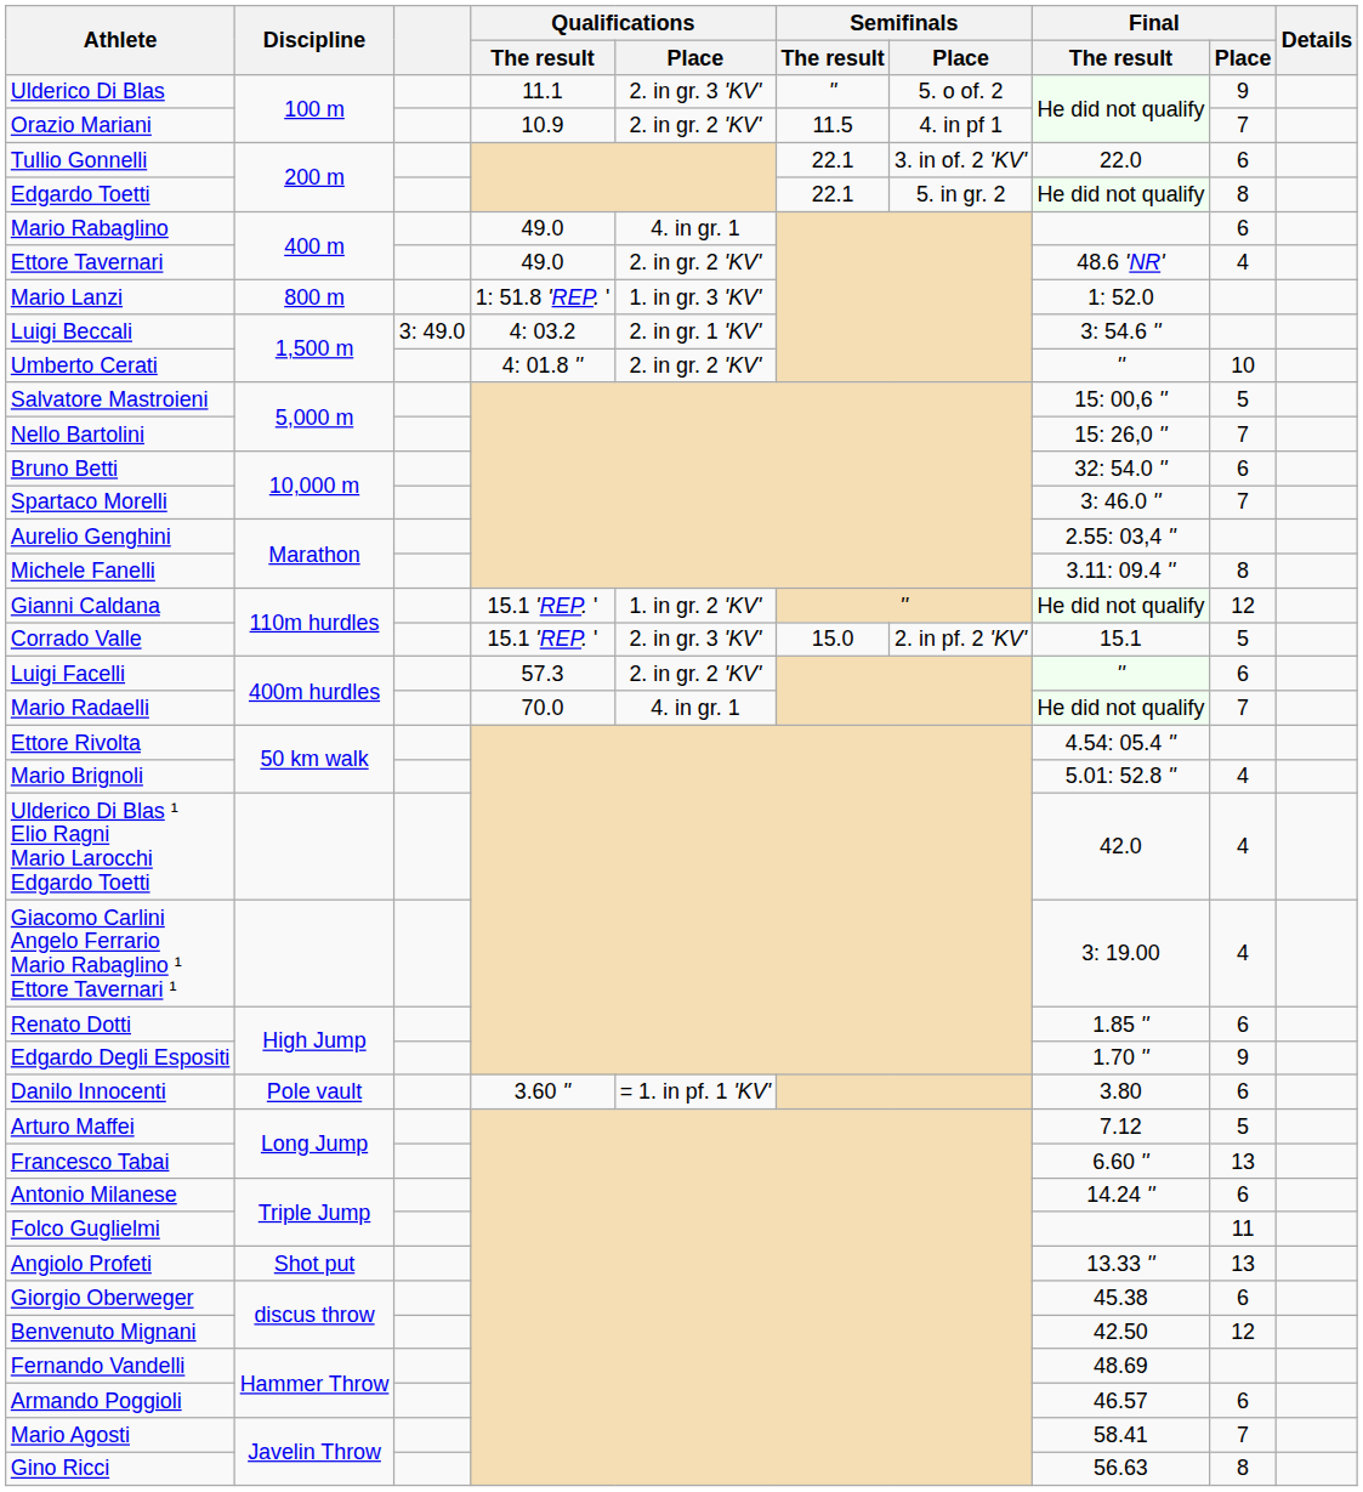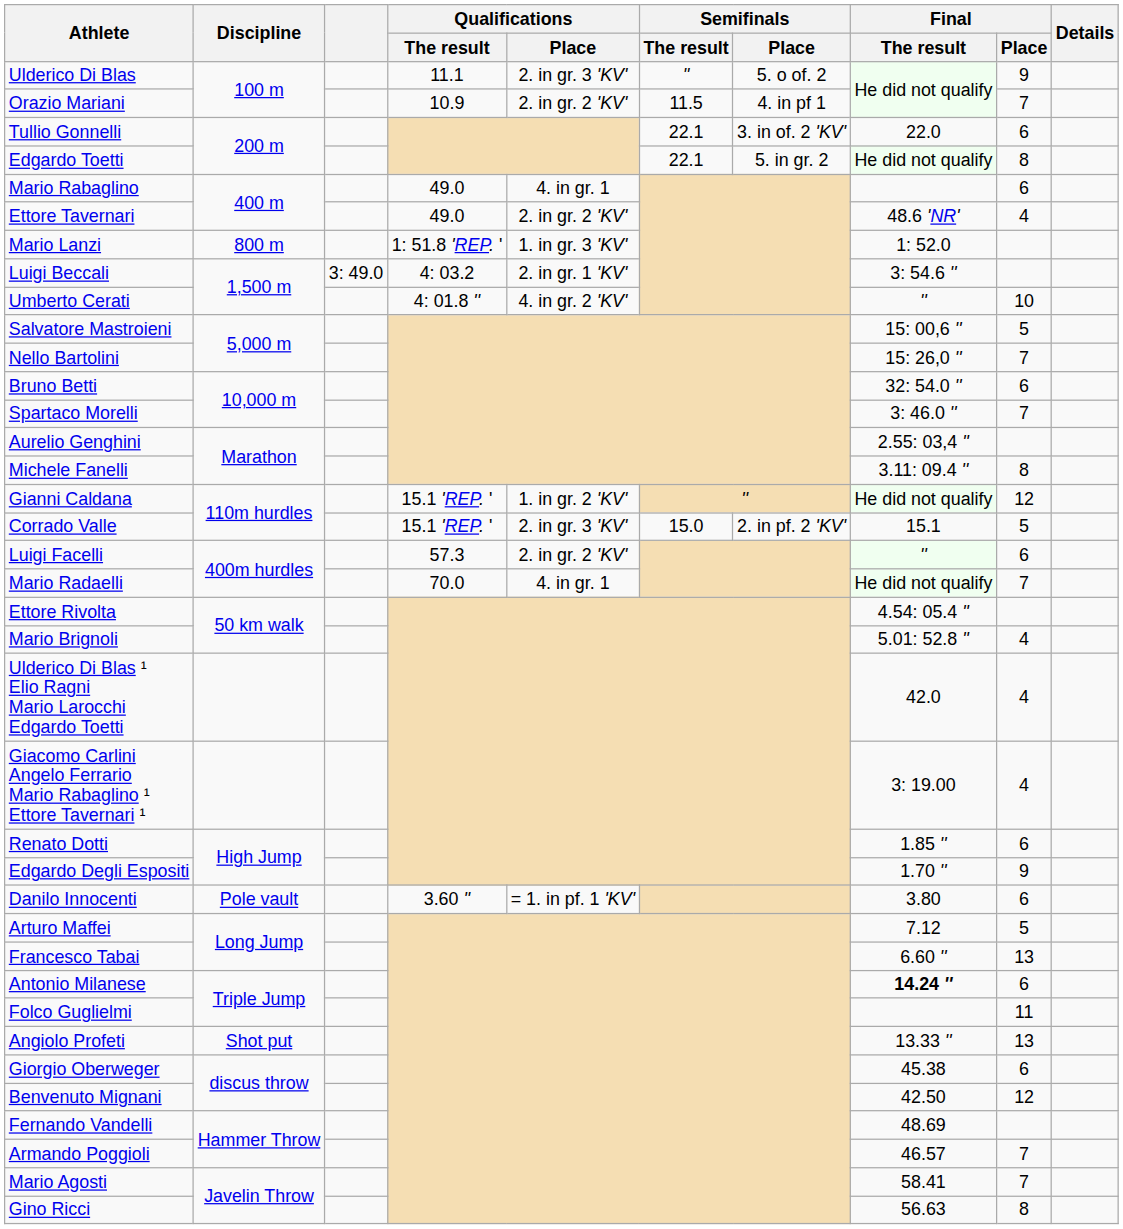 <table class=wikitable style="text-align:center; font-size:90%">
 <tr>
 <th rowspan=2>Athlete</th>
 <th rowspan=2>Discipline</th>
 <th rowspan=2></th>
 <th colspan=2>Qualifications</th>
 <th colspan=2>Semifinals</th>
 <th colspan=2>Final</th>
 <th rowspan=2>Details</th>
 </tr>
 <tr>
 <th>The result</th>
 <th>Place</th>
 <th>The result</th>
 <th>Place</th>
 <th>The result</th>
 <th>Place</th>
 </tr>
 <tr>
 <td align=left><a href='#'>Ulderico Di Blas</a></td>
 <td rowspan=2><a href='#'>100 m</a></td>
 <td></td>
 <td>11.1</td>
 <td>2. in gr. 3 <em> 'KV' </em></td>
 <td><em> '' </em></td>
 <td>5. o of. 2</td>
 <td rowspan=2 bgcolor = "honeydew">He did not qualify</td>
 <td>9</td>
 <td></td>
 </tr>
 <tr>
 <td align=left><a href='#'>Orazio Mariani</a></td>
 <td></td>
 <td>10.9</td>
 <td>2. in gr. 2 <em> 'KV' </em></td>
 <td>11.5</td>
 <td>4. in pf 1</td>
 <td>7</td>
 <td></td>
 </tr>
 <tr>
 <td align=left><a href='#'>Tullio Gonnelli</a></td>
 <td rowspan=2><a href='#'>200 m</a></td>
 <td></td>
 <td rowspan=2 colspan=2 bgcolor = "wheat"></td>
 <td>22.1</td>
 <td>3. in of. 2 <em> 'KV' </em></td>
 <td>22.0</td>
 <td>6</td>
 <td></td>
 </tr>
 <tr>
 <td align=left><a href='#'>Edgardo Toetti</a></td>
 <td></td>
 <td>22.1</td>
 <td>5. in gr. 2</td>
 <td rowspan = "1" bgcolor = "honeydew">He did not qualify</td>
 <td>8</td>
 <td></td>
 </tr>
 <tr>
 <td align=left><a href='#'>Mario Rabaglino</a></td>
 <td rowspan=2><a href='#'>400 m</a></td>
 <td></td>
 <td>49.0</td>
 <td>4. in gr. 1</td>
 <td rowspan = "5" colspan=2 bgcolor = "wheat"></td>
 <td></td>
 <td>6</td>
 <td></td>
 </tr>
 <tr>
 <td align=left><a href='#'>Ettore Tavernari</a></td>
 <td></td>
 <td>49.0</td>
 <td>2. in gr. 2 <em> 'KV' </em></td>
 <td>48.6 <em> '<a href='#'>NR</a>' </em></td>
 <td>4</td>
 <td></td>
 </tr>
 <tr>
 <td align=left><a href='#'>Mario Lanzi</a></td>
 <td><a href='#'>800 m</a></td>
 <td></td>
 <td>1: 51.8 <em> '<a href='#'>REP</a>.  </em> '</td>
 <td>1. in gr. 3 <em> 'KV' </em></td>
 <td>1: 52.0</td>
 <td></td>
 <td></td>
 </tr>
 <tr>
 <td align=left><a href='#'>Luigi Beccali</a></td>
 <td rowspan=2><a href='#'>1,500 m</a></td>
 <td>3: 49.0</td>
 <td>4: 03.2</td>
 <td>2. in gr. 1 <em> 'KV' </em></td>
 <td>3: 54.6 <em> '' </em></td>
 <td></td>
 <td></td>
 </tr>
 <tr>
 <td align=left><a href='#'>Umberto Cerati</a></td>
 <td></td>
 <td>4: 01.8 <em> '' </em></td>
-<td>2. in gr. 2 <em> 'KV' </em></td>
+<td>4. in gr. 2 <em> 'KV' </em></td>
 <td><em> '' </em></td>
 <td>10</td>
 <td></td>
 </tr>
 <tr>
 <td align=left><a href='#'>Salvatore Mastroieni</a></td>
 <td rowspan=2><a href='#'>5,000 m</a></td>
 <td></td>
 <td rowspan = "6" colspan = "4" bgcolor = "wheat"></td>
 <td>15: 00,6 <em> '' </em></td>
 <td>5</td>
 <td></td>
 </tr>
 <tr>
 <td align=left><a href='#'>Nello Bartolini</a></td>
 <td></td>
 <td>15: 26,0 <em> '' </em></td>
 <td>7</td>
 <td></td>
 </tr>
 <tr>
 <td align=left><a href='#'>Bruno Betti</a></td>
 <td rowspan=2><a href='#'>10,000 m</a></td>
 <td></td>
 <td>32: 54.0 <em> '' </em></td>
 <td>6</td>
 <td></td>
 </tr>
 <tr>
 <td align=left><a href='#'>Spartaco Morelli</a></td>
 <td></td>
 <td>3: 46.0 <em> '' </em></td>
 <td>7</td>
 <td></td>
 </tr>
 <tr>
 <td align=left><a href='#'>Aurelio Genghini</a></td>
 <td rowspan=2><a href='#'>Marathon</a></td>
 <td></td>
 <td>2.55: 03,4 <em> '' </em></td>
 <td></td>
 <td></td>
 </tr>
 <tr>
 <td align=left><a href='#'>Michele Fanelli</a></td>
 <td></td>
 <td>3.11: 09.4 <em> '' </em></td>
 <td>8</td>
 <td></td>
 </tr>
 <tr>
 <td align=left><a href='#'>Gianni Caldana</a></td>
 <td rowspan=2><a href='#'>110m hurdles</a></td>
 <td></td>
 <td>15.1 <em> '<a href='#'>REP</a>.  </em> '</td>
 <td>1. in gr. 2 <em> 'KV' </em></td>
 <td colspan=2 bgcolor = "wheat"><em> '' </em></td>
 <td bgcolor = "honeydew">He did not qualify</td>
 <td>12</td>
 <td></td>
 </tr>
 <tr>
 <td align=left><a href='#'>Corrado Valle</a></td>
 <td></td>
 <td>15.1 <em> '<a href='#'>REP</a>.  </em> '</td>
 <td>2. in gr. 3 <em> 'KV' </em></td>
 <td>15.0</td>
 <td>2. in pf. 2 <em> 'KV' </em></td>
 <td>15.1</td>
 <td>5</td>
 <td></td>
 </tr>
 <tr>
 <td align=left><a href='#'>Luigi Facelli</a></td>
 <td rowspan=2><a href='#'>400m hurdles</a></td>
 <td></td>
 <td>57.3</td>
 <td>2. in gr. 2 <em> 'KV' </em></td>
 <td rowspan=2 colspan=2 bgcolor = "wheat"></td>
 <td bgcolor = "honeydew"><em> '' </em></td>
 <td>6</td>
 <td></td>
 </tr>
 <tr>
 <td align=left><a href='#'>Mario Radaelli</a></td>
 <td></td>
 <td>70.0</td>
 <td>4. in gr. 1</td>
 <td bgcolor = "honeydew">He did not qualify</td>
 <td>7</td>
 <td></td>
 </tr>
 <tr>
 <td align=left><a href='#'>Ettore Rivolta</a></td>
 <td rowspan=2><a href='#'>50 km walk</a></td>
 <td></td>
 <td rowspan = "6" colspan = "4" bgcolor = "wheat"></td>
 <td>4.54: 05.4 <em> '' </em></td>
 <td></td>
 <td></td>
 </tr>
 <tr>
 <td align=left><a href='#'>Mario Brignoli</a></td>
 <td></td>
 <td>5.01: 52.8 <em> '' </em></td>
 <td>4</td>
 <td></td>
 </tr>
 <tr>
 <td align = "left"><a href='#'>Ulderico Di Blas</a> ¹ <br> <a href='#'>Elio Ragni</a> <br> <a href='#'>Mario Larocchi</a> <br> <a href='#'>Edgardo Toetti</a></td>
 <td align = "center"><a href='#'></a></td>
 <td></td>
 <td>42.0</td>
 <td>4</td>
 <td></td>
 </tr>
 <tr>
 <td align = "left"><a href='#'>Giacomo Carlini</a> <br> <a href='#'>Angelo Ferrario</a> <br> <a href='#'>Mario Rabaglino</a> ¹ <br> <a href='#'>Ettore Tavernari</a> ¹</td>
 <td align = "center"><a href='#'></a></td>
 <td></td>
 <td>3: 19.00</td>
 <td>4</td>
 <td></td>
 </tr>
 <tr>
 <td align = "left"><a href='#'>Renato Dotti</a></td>
 <td rowspan=2 align = "center"><a href='#'>High Jump</a></td>
 <td></td>
 <td>1.85 <em> '' </em></td>
 <td>6</td>
 <td></td>
 </tr>
 <tr>
 <td align = "left"><a href='#'>Edgardo Degli Espositi</a></td>
 <td></td>
 <td>1.70 <em> '' </em></td>
 <td>9</td>
 <td></td>
 </tr>
 <tr>
 <td align=left><a href='#'>Danilo Innocenti</a></td>
 <td><a href='#'>Pole vault</a></td>
 <td></td>
 <td>3.60 <em> '' </em></td>
 <td>= 1. in pf. 1 <em> 'KV' </em></td>
 <td colspan=2 bgcolor = "wheat"></td>
 <td>3.80</td>
 <td>6</td>
 <td></td>
 </tr>
 <tr>
 <td align=left><a href='#'>Arturo Maffei</a></td>
 <td rowspan=2 align = "center"><a href='#'>Long Jump</a></td>
 <td></td>
 <td rowspan = "11" colspan = "4" bgcolor = "wheat"></td>
 <td>7.12</td>
 <td>5</td>
 <td></td>
 </tr>
 <tr>
 <td align=left><a href='#'>Francesco Tabai</a></td>
 <td></td>
 <td>6.60 <em> '' </em></td>
 <td>13</td>
 <td></td>
 </tr>
 <tr>
 <td align=left><a href='#'>Antonio Milanese</a></td>
 <td rowspan=2 align = "center"><a href='#'>Triple Jump</a></td>
 <td></td>
-<td>14.24 <em> '' </em></td>
+<td><strong>14.24 <em> '' </em></strong></td>
 <td>6</td>
 <td></td>
 </tr>
 <tr>
 <td align=left><a href='#'>Folco Guglielmi</a></td>
 <td></td>
 <td></td>
 <td>11</td>
 <td></td>
 </tr>
 <tr>
 <td align=left><a href='#'>Angiolo Profeti</a></td>
 <td align = "center"><a href='#'>Shot put</a></td>
 <td></td>
 <td>13.33 <em> '' </em></td>
 <td>13</td>
 <td></td>
 </tr>
 <tr>
 <td align=left><a href='#'>Giorgio Oberweger</a></td>
 <td rowspan=2 align = "center"><a href='#'>discus throw</a></td>
 <td></td>
 <td>45.38</td>
 <td>6</td>
 <td></td>
 </tr>
 <tr>
 <td align=left><a href='#'>Benvenuto Mignani</a></td>
 <td></td>
 <td>42.50</td>
 <td>12</td>
 <td></td>
 </tr>
 <tr>
 <td align=left><a href='#'>Fernando Vandelli</a></td>
 <td rowspan=2 align = "center"><a href='#'>Hammer Throw</a></td>
 <td></td>
 <td>48.69</td>
 <td></td>
 <td></td>
 </tr>
 <tr>
 <td align=left><a href='#'>Armando Poggioli</a></td>
 <td></td>
 <td>46.57</td>
-<td>6</td>
+<td>7</td>
 <td></td>
 </tr>
 <tr>
 <td align=left><a href='#'>Mario Agosti</a></td>
 <td rowspan=2 align = "center"><a href='#'>Javelin Throw</a></td>
 <td></td>
 <td>58.41</td>
 <td>7</td>
 <td></td>
 </tr>
 <tr>
 <td align=left><a href='#'>Gino Ricci</a></td>
 <td></td>
 <td>56.63</td>
 <td>8</td>
 <td></td>
 </tr>
 </table>
